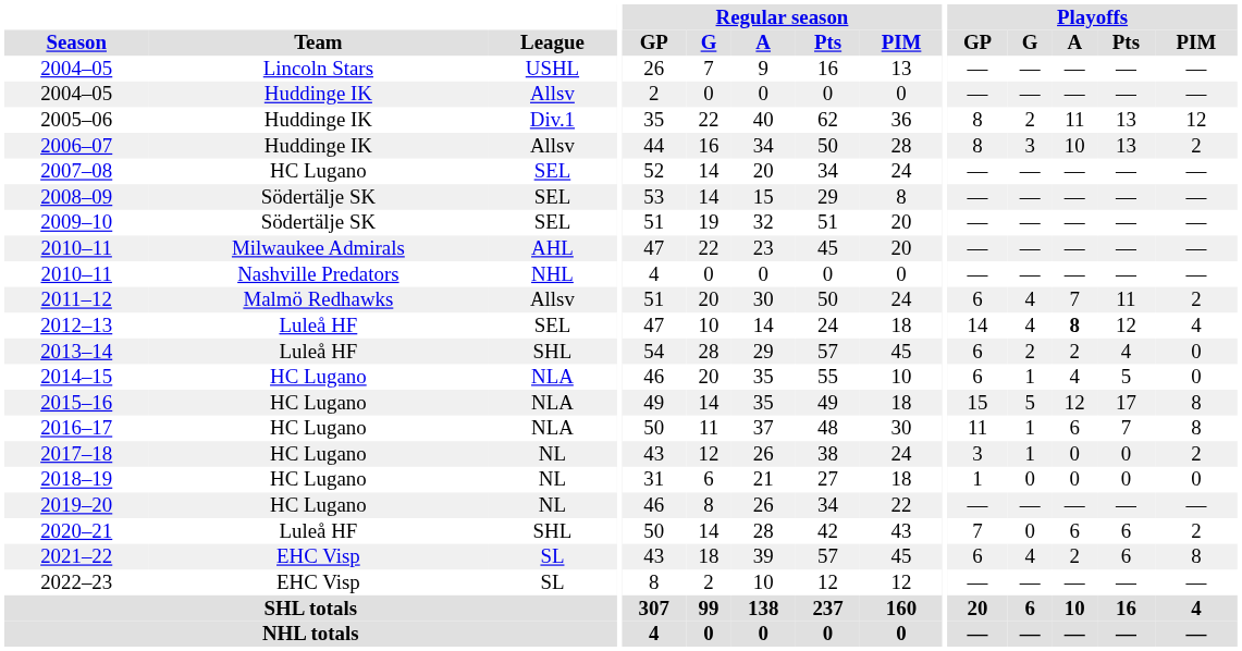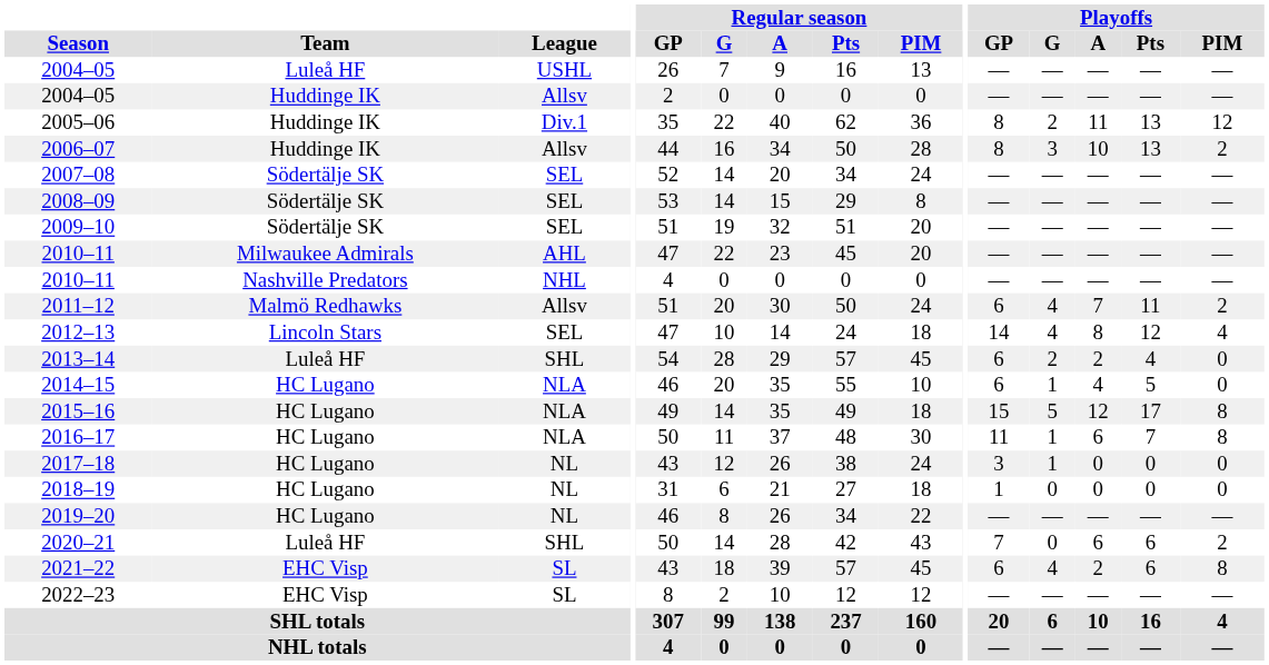 <table border="0" cellpadding="1" cellspacing="0" style="text-align:center; width:60em">
 <tr bgcolor="#e0e0e0">
 <th colspan="3" bgcolor="#ffffff"></th>
 <th rowspan="99" bgcolor="#ffffff"></th>
 <th colspan="5"><a href='#'>Regular season</a></th>
 <th rowspan="99" bgcolor="#ffffff"></th>
 <th colspan="5"><a href='#'>Playoffs</a></th>
 </tr>
 <tr bgcolor="#e0e0e0">
 <th><a href='#'>Season</a></th>
 <th>Team</th>
 <th>League</th>
 <th>GP</th>
 <th><a href='#'>G</a></th>
 <th><a href='#'>A</a></th>
 <th><a href='#'>Pts</a></th>
 <th><a href='#'>PIM</a></th>
 <th>GP</th>
 <th>G</th>
 <th>A</th>
 <th>Pts</th>
 <th>PIM</th>
 </tr>
 <tr ALIGN="center">
 <td><a href='#'>2004–05</a></td>
-<td><a href='#'>Lincoln Stars</a></td>
+<td><a href='#'>Luleå HF</a></td>
 <td><a href='#'>USHL</a></td>
 <td>26</td>
 <td>7</td>
 <td>9</td>
 <td>16</td>
 <td>13</td>
 <td>—</td>
 <td>—</td>
 <td>—</td>
 <td>—</td>
 <td>—</td>
 </tr>
 <tr ALIGN="center" bgcolor="#f0f0f0">
 <td>2004–05</td>
 <td><a href='#'>Huddinge IK</a></td>
 <td><a href='#'>Allsv</a></td>
 <td>2</td>
 <td>0</td>
 <td>0</td>
 <td>0</td>
 <td>0</td>
 <td>—</td>
 <td>—</td>
 <td>—</td>
 <td>—</td>
 <td>—</td>
 </tr>
 <tr ALIGN="center">
 <td>2005–06</td>
 <td>Huddinge IK</td>
 <td><a href='#'>Div.1</a></td>
 <td>35</td>
 <td>22</td>
 <td>40</td>
 <td>62</td>
 <td>36</td>
 <td>8</td>
 <td>2</td>
 <td>11</td>
 <td>13</td>
 <td>12</td>
 </tr>
 <tr ALIGN="center" bgcolor="#f0f0f0">
 <td><a href='#'>2006–07</a></td>
 <td>Huddinge IK</td>
 <td>Allsv</td>
 <td>44</td>
 <td>16</td>
 <td>34</td>
 <td>50</td>
 <td>28</td>
 <td>8</td>
 <td>3</td>
 <td>10</td>
 <td>13</td>
 <td>2</td>
 </tr>
 <tr ALIGN="center">
 <td><a href='#'>2007–08</a></td>
-<td>HC Lugano</td>
+<td><a href='#'>Södertälje SK</a></td>
 <td><a href='#'>SEL</a></td>
 <td>52</td>
 <td>14</td>
 <td>20</td>
 <td>34</td>
 <td>24</td>
 <td>—</td>
 <td>—</td>
 <td>—</td>
 <td>—</td>
 <td>—</td>
 </tr>
 <tr ALIGN="center" bgcolor="#f0f0f0">
 <td><a href='#'>2008–09</a></td>
 <td>Södertälje SK</td>
 <td>SEL</td>
 <td>53</td>
 <td>14</td>
 <td>15</td>
 <td>29</td>
 <td>8</td>
 <td>—</td>
 <td>—</td>
 <td>—</td>
 <td>—</td>
 <td>—</td>
 </tr>
 <tr ALIGN="center">
 <td><a href='#'>2009–10</a></td>
 <td>Södertälje SK</td>
 <td>SEL</td>
 <td>51</td>
 <td>19</td>
 <td>32</td>
 <td>51</td>
 <td>20</td>
 <td>—</td>
 <td>—</td>
 <td>—</td>
 <td>—</td>
 <td>—</td>
 </tr>
 <tr ALIGN="center" bgcolor="#f0f0f0">
 <td><a href='#'>2010–11</a></td>
 <td><a href='#'>Milwaukee Admirals</a></td>
 <td><a href='#'>AHL</a></td>
 <td>47</td>
 <td>22</td>
 <td>23</td>
 <td>45</td>
 <td>20</td>
 <td>—</td>
 <td>—</td>
 <td>—</td>
 <td>—</td>
 <td>—</td>
 </tr>
 <tr ALIGN="center">
 <td><a href='#'>2010–11</a></td>
 <td><a href='#'>Nashville Predators</a></td>
 <td><a href='#'>NHL</a></td>
 <td>4</td>
 <td>0</td>
 <td>0</td>
 <td>0</td>
 <td>0</td>
 <td>—</td>
 <td>—</td>
 <td>—</td>
 <td>—</td>
 <td>—</td>
 </tr>
 <tr ALIGN="center" bgcolor="#f0f0f0">
 <td><a href='#'>2011–12</a></td>
 <td><a href='#'>Malmö Redhawks</a></td>
 <td>Allsv</td>
 <td>51</td>
 <td>20</td>
 <td>30</td>
 <td>50</td>
 <td>24</td>
 <td>6</td>
 <td>4</td>
 <td>7</td>
 <td>11</td>
 <td>2</td>
 </tr>
 <tr ALIGN="center">
 <td><a href='#'>2012–13</a></td>
-<td><a href='#'>Luleå HF</a></td>
+<td><a href='#'>Lincoln Stars</a></td>
 <td>SEL</td>
 <td>47</td>
 <td>10</td>
 <td>14</td>
 <td>24</td>
 <td>18</td>
 <td>14</td>
 <td>4</td>
-<td><strong>8</strong></td>
+<td>8</td>
 <td>12</td>
 <td>4</td>
 </tr>
 <tr ALIGN="center" bgcolor="#f0f0f0">
 <td><a href='#'>2013–14</a></td>
 <td>Luleå HF</td>
 <td>SHL</td>
 <td>54</td>
 <td>28</td>
 <td>29</td>
 <td>57</td>
 <td>45</td>
 <td>6</td>
 <td>2</td>
 <td>2</td>
 <td>4</td>
 <td>0</td>
 </tr>
 <tr ALIGN="center">
 <td><a href='#'>2014–15</a></td>
 <td><a href='#'>HC Lugano</a></td>
 <td><a href='#'>NLA</a></td>
 <td>46</td>
 <td>20</td>
 <td>35</td>
 <td>55</td>
 <td>10</td>
 <td>6</td>
 <td>1</td>
 <td>4</td>
 <td>5</td>
 <td>0</td>
 </tr>
 <tr ALIGN="center" bgcolor="#f0f0f0">
 <td><a href='#'>2015–16</a></td>
 <td>HC Lugano</td>
 <td>NLA</td>
 <td>49</td>
 <td>14</td>
 <td>35</td>
 <td>49</td>
 <td>18</td>
 <td>15</td>
 <td>5</td>
 <td>12</td>
 <td>17</td>
 <td>8</td>
 </tr>
 <tr ALIGN="center">
 <td><a href='#'>2016–17</a></td>
 <td>HC Lugano</td>
 <td>NLA</td>
 <td>50</td>
 <td>11</td>
 <td>37</td>
 <td>48</td>
 <td>30</td>
 <td>11</td>
 <td>1</td>
 <td>6</td>
 <td>7</td>
 <td>8</td>
 </tr>
 <tr ALIGN="center" bgcolor="#f0f0f0">
 <td><a href='#'>2017–18</a></td>
 <td>HC Lugano</td>
 <td>NL</td>
 <td>43</td>
 <td>12</td>
 <td>26</td>
 <td>38</td>
 <td>24</td>
 <td>3</td>
 <td>1</td>
 <td>0</td>
 <td>0</td>
-<td>2</td>
+<td>0</td>
 </tr>
 <tr ALIGN="center">
 <td><a href='#'>2018–19</a></td>
 <td>HC Lugano</td>
 <td>NL</td>
 <td>31</td>
 <td>6</td>
 <td>21</td>
 <td>27</td>
 <td>18</td>
 <td>1</td>
 <td>0</td>
 <td>0</td>
 <td>0</td>
 <td>0</td>
 </tr>
 <tr ALIGN="center" bgcolor="#f0f0f0">
 <td><a href='#'>2019–20</a></td>
 <td>HC Lugano</td>
 <td>NL</td>
 <td>46</td>
 <td>8</td>
 <td>26</td>
 <td>34</td>
 <td>22</td>
 <td>—</td>
 <td>—</td>
 <td>—</td>
 <td>—</td>
 <td>—</td>
 </tr>
 <tr ALIGN="center">
 <td><a href='#'>2020–21</a></td>
 <td>Luleå HF</td>
 <td>SHL</td>
 <td>50</td>
 <td>14</td>
 <td>28</td>
 <td>42</td>
 <td>43</td>
 <td>7</td>
 <td>0</td>
 <td>6</td>
 <td>6</td>
 <td>2</td>
 </tr>
 <tr ALIGN="center" bgcolor="#f0f0f0">
 <td><a href='#'>2021–22</a></td>
 <td><a href='#'>EHC Visp</a></td>
 <td><a href='#'>SL</a></td>
 <td>43</td>
 <td>18</td>
 <td>39</td>
 <td>57</td>
 <td>45</td>
 <td>6</td>
 <td>4</td>
 <td>2</td>
 <td>6</td>
 <td>8</td>
 </tr>
 <tr ALIGN="center">
 <td 2022–23 Swiss League season>2022–23</td>
 <td>EHC Visp</td>
 <td>SL</td>
 <td>8</td>
 <td>2</td>
 <td>10</td>
 <td>12</td>
 <td>12</td>
 <td>—</td>
 <td>—</td>
 <td>—</td>
 <td>—</td>
 <td>—</td>
 </tr>
 <tr bgcolor="#e0e0e0">
 <th colspan="3">SHL totals</th>
 <th>307</th>
 <th>99</th>
 <th>138</th>
 <th>237</th>
 <th>160</th>
 <th>20</th>
 <th>6</th>
 <th>10</th>
 <th>16</th>
 <th>4</th>
 </tr>
 <tr bgcolor="#e0e0e0">
 <th colspan="3">NHL totals</th>
 <th>4</th>
 <th>0</th>
 <th>0</th>
 <th>0</th>
 <th>0</th>
 <th>—</th>
 <th>—</th>
 <th>—</th>
 <th>—</th>
 <th>—</th>
 </tr>
 </table>
